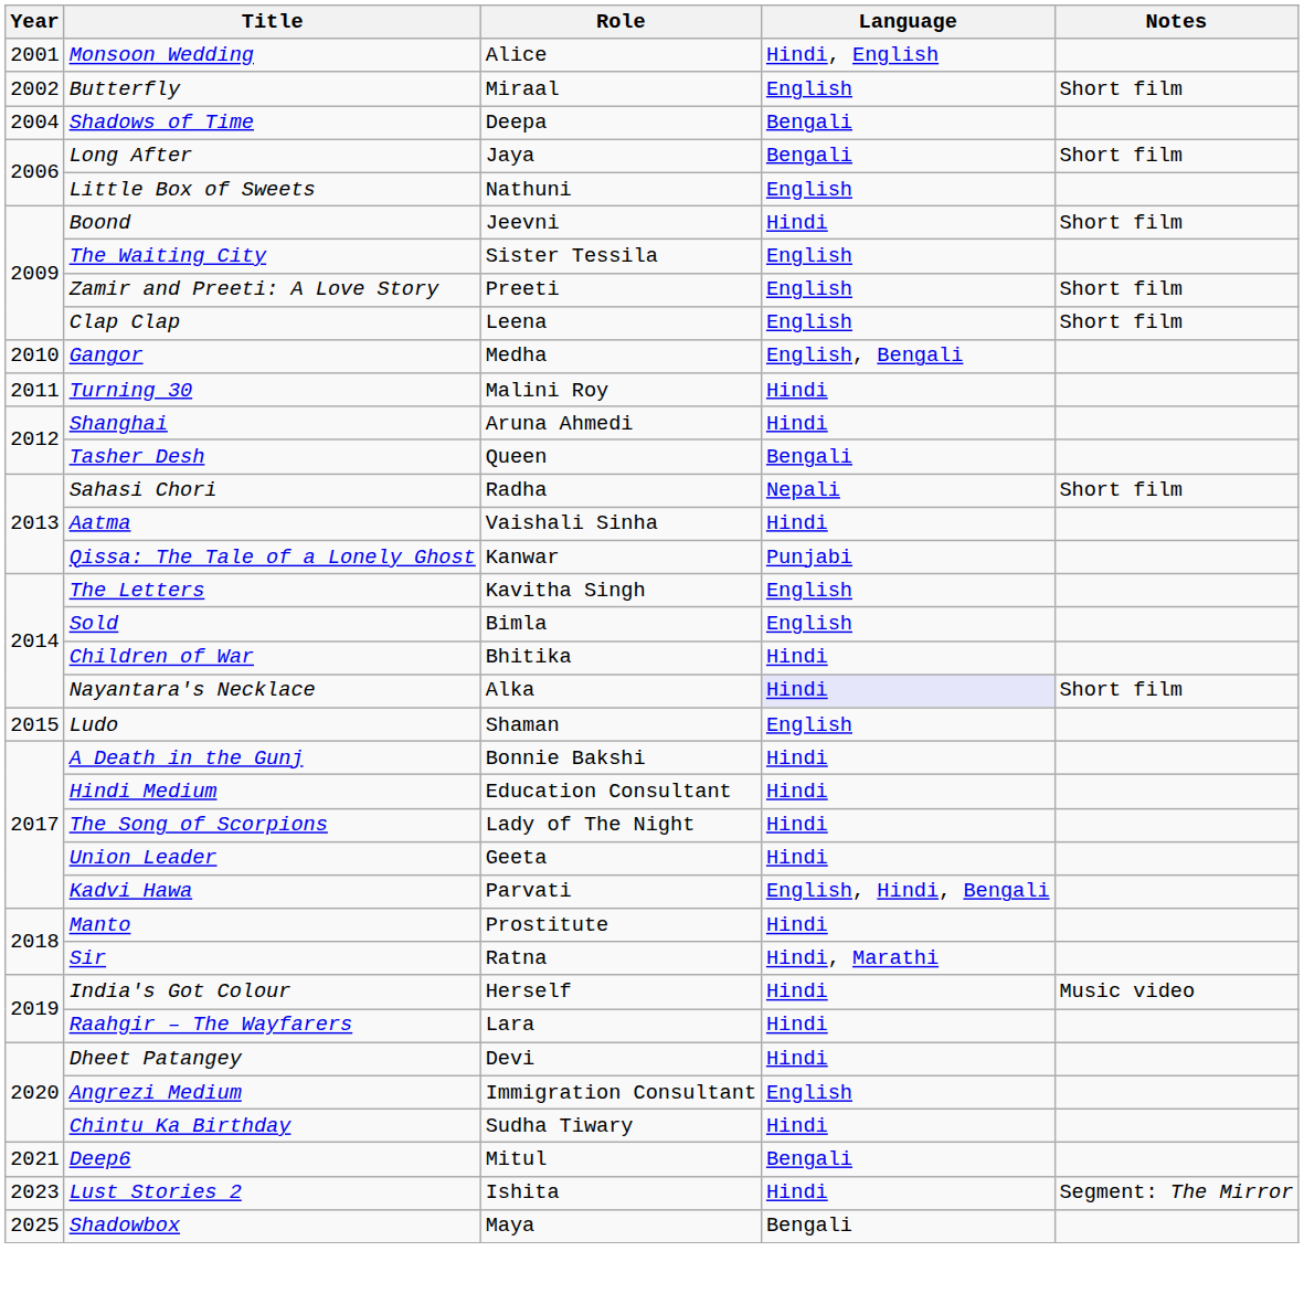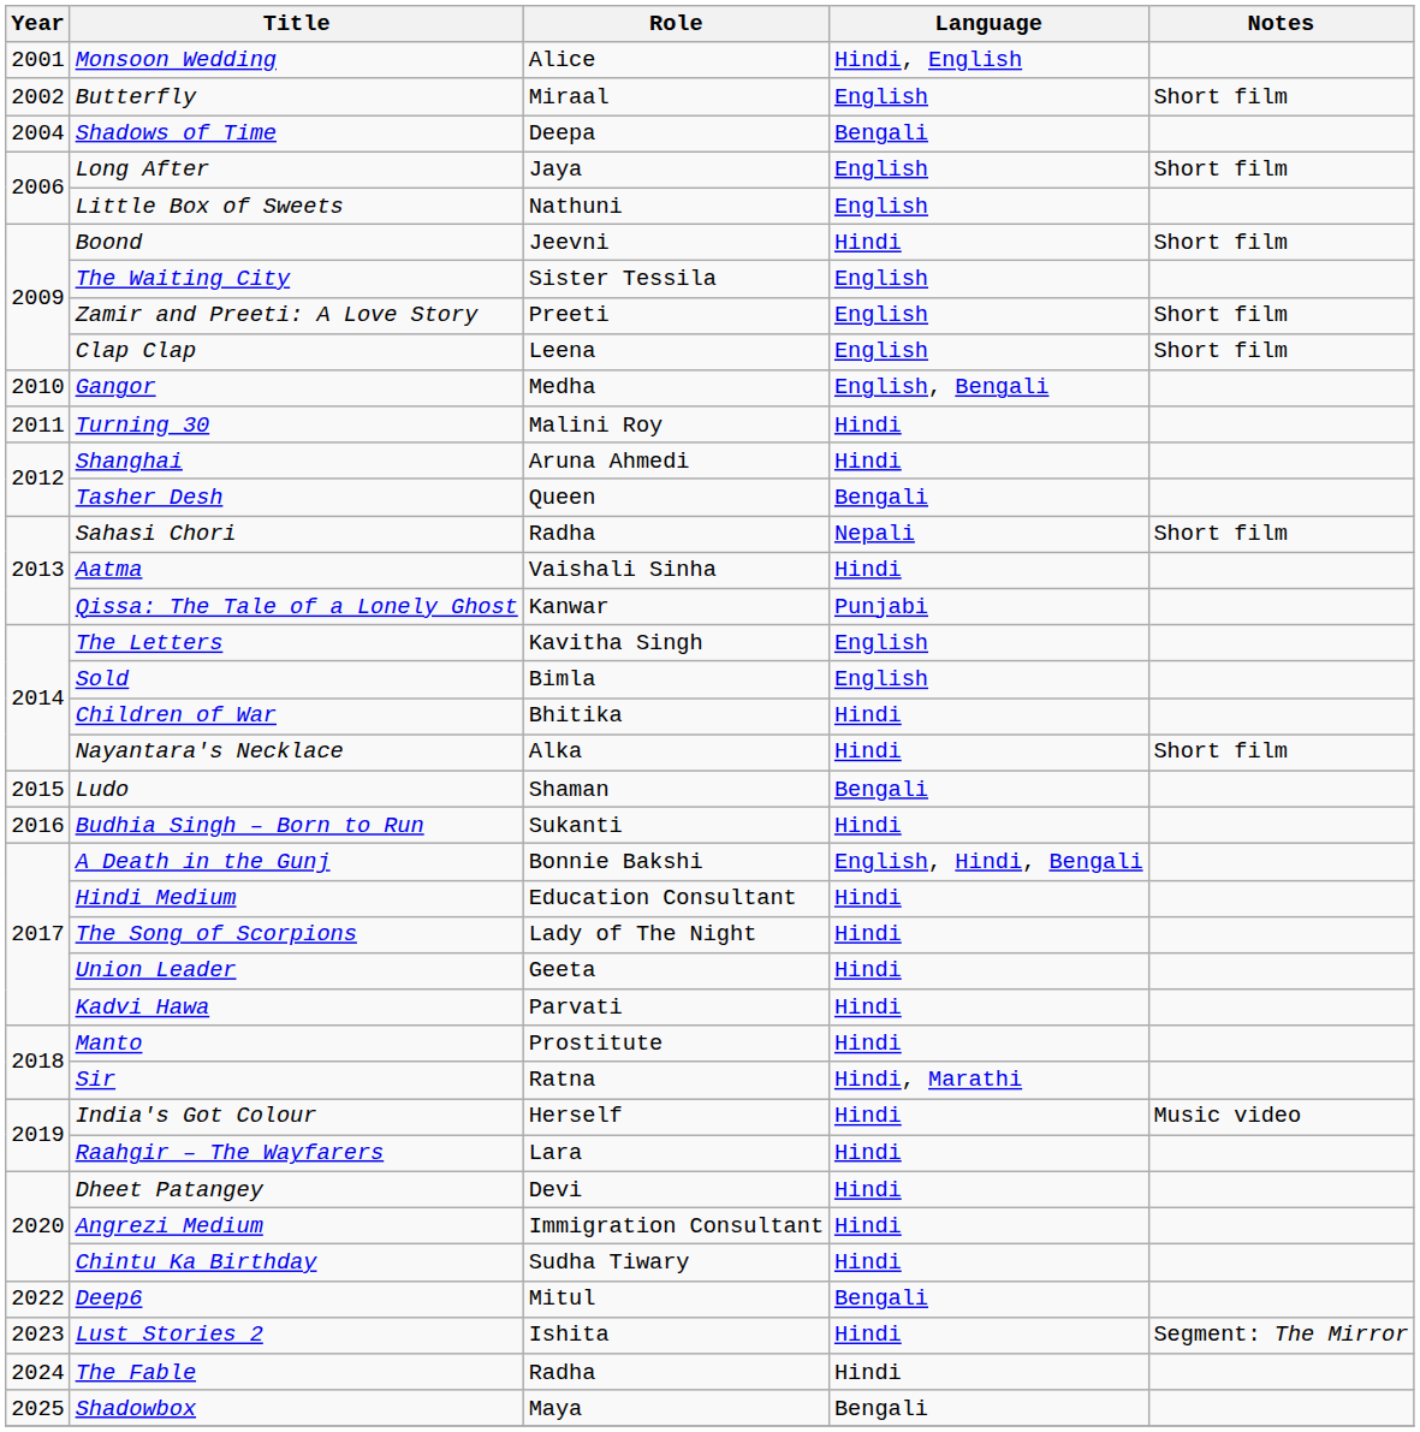 <table class="wikitable sortable">
 <tr>
 <th>Year</th>
 <th>Title</th>
 <th>Role</th>
 <th>Language</th>
 <th>Notes</th>
 </tr>
 <tr>
 <td>2001</td>
 <td><em><a href='#'>Monsoon Wedding</a></em></td>
 <td>Alice</td>
 <td><a href='#'>Hindi</a>, <a href='#'>English</a></td>
 <td></td>
 </tr>
 <tr>
 <td>2002</td>
 <td><em>Butterfly</em></td>
 <td>Miraal</td>
 <td><a href='#'>English</a></td>
 <td>Short film</td>
 </tr>
 <tr>
 <td>2004</td>
 <td><em><a href='#'>Shadows of Time</a></em></td>
 <td>Deepa</td>
 <td><a href='#'>Bengali</a></td>
 <td></td>
 </tr>
 <tr>
 <td rowspan=2>2006</td>
 <td><em>Long After</em></td>
 <td>Jaya</td>
-<td><a href='#'>Bengali</a></td>
+<td><a href='#'>English</a></td>
 <td>Short film</td>
 </tr>
 <tr>
 <td><em>Little Box of Sweets</em></td>
 <td>Nathuni</td>
 <td><a href='#'>English</a></td>
 <td></td>
 </tr>
 <tr>
 <td rowspan=4>2009</td>
 <td><em>Boond</em></td>
 <td>Jeevni</td>
 <td><a href='#'>Hindi</a></td>
 <td>Short film</td>
 </tr>
 <tr>
 <td><em><a href='#'>The Waiting City</a></em></td>
 <td>Sister Tessila</td>
 <td><a href='#'>English</a></td>
 <td></td>
 </tr>
 <tr>
 <td><em>Zamir and Preeti: A Love Story</em></td>
 <td>Preeti</td>
 <td><a href='#'>English</a></td>
 <td>Short film</td>
 </tr>
 <tr>
 <td><em>Clap Clap</em></td>
 <td>Leena</td>
 <td><a href='#'>English</a></td>
 <td>Short film</td>
 </tr>
 <tr>
 <td>2010</td>
 <td><em><a href='#'>Gangor</a></em></td>
 <td>Medha</td>
 <td><a href='#'>English</a>, <a href='#'>Bengali</a></td>
 <td></td>
 </tr>
 <tr>
 <td>2011</td>
 <td><em><a href='#'>Turning 30</a></em></td>
 <td>Malini Roy</td>
 <td><a href='#'>Hindi</a></td>
 <td></td>
 </tr>
 <tr>
 <td rowspan=2>2012</td>
 <td><em><a href='#'>Shanghai</a></em></td>
 <td>Aruna Ahmedi</td>
 <td><a href='#'>Hindi</a></td>
 <td></td>
 </tr>
 <tr>
 <td><em><a href='#'>Tasher Desh</a></em></td>
 <td>Queen</td>
 <td><a href='#'>Bengali</a></td>
 <td></td>
 </tr>
 <tr>
 <td rowspan=3>2013</td>
 <td><em>Sahasi Chori</em></td>
 <td>Radha</td>
 <td><a href='#'>Nepali</a></td>
 <td>Short film</td>
 </tr>
 <tr>
 <td><em><a href='#'>Aatma</a></em></td>
 <td>Vaishali Sinha</td>
 <td><a href='#'>Hindi</a></td>
 <td></td>
 </tr>
 <tr>
 <td><em><a href='#'>Qissa: The Tale of a Lonely Ghost</a></em></td>
 <td>Kanwar</td>
 <td><a href='#'>Punjabi</a></td>
 <td></td>
 </tr>
 <tr>
 <td rowspan="4">2014</td>
 <td><em><a href='#'>The Letters</a></em></td>
 <td>Kavitha Singh</td>
 <td><a href='#'>English</a></td>
 <td></td>
 </tr>
 <tr>
 <td><em><a href='#'>Sold</a></em></td>
 <td>Bimla</td>
 <td><a href='#'>English</a></td>
 <td></td>
 </tr>
 <tr>
 <td><em><a href='#'>Children of War</a></em></td>
 <td>Bhitika</td>
 <td><a href='#'>Hindi</a></td>
 <td></td>
 </tr>
 <tr>
 <td><em>Nayantara's Necklace</em></td>
 <td>Alka</td>
-<td style="background: lavender;"><a href='#'>Hindi</a></td>
+<td><a href='#'>Hindi</a></td>
 <td>Short film</td>
 </tr>
 <tr>
 <td>2015</td>
 <td><em>Ludo</em></td>
 <td>Shaman</td>
-<td><a href='#'>English</a></td>
+<td><a href='#'>Bengali</a></td>
+<td></td>
+</tr>
+<tr>
+<td>2016</td>
+<td><em><a href='#'>Budhia Singh – Born to Run</a></em></td>
+<td>Sukanti</td>
+<td><a href='#'>Hindi</a></td>
 <td></td>
 </tr>
 <tr>
 <td rowspan="5">2017</td>
 <td><em><a href='#'>A Death in the Gunj</a></em></td>
 <td>Bonnie Bakshi</td>
-<td><a href='#'>Hindi</a></td>
+<td><a href='#'>English</a>, <a href='#'>Hindi</a>, <a href='#'>Bengali</a></td>
 <td></td>
 </tr>
 <tr>
 <td><em><a href='#'>Hindi Medium</a></em></td>
 <td>Education Consultant</td>
 <td><a href='#'>Hindi</a></td>
 <td></td>
 </tr>
 <tr>
 <td><em><a href='#'>The Song of Scorpions</a></em></td>
 <td>Lady of The Night</td>
 <td><a href='#'>Hindi</a></td>
 <td></td>
 </tr>
 <tr>
 <td><em><a href='#'>Union Leader</a></em></td>
 <td>Geeta</td>
 <td><a href='#'>Hindi</a></td>
 <td></td>
 </tr>
 <tr>
 <td><em><a href='#'>Kadvi Hawa</a></em></td>
 <td>Parvati</td>
-<td><a href='#'>English</a>, <a href='#'>Hindi</a>, <a href='#'>Bengali</a></td>
+<td><a href='#'>Hindi</a></td>
 <td></td>
 </tr>
 <tr>
 <td rowspan="2">2018</td>
 <td><em><a href='#'>Manto</a></em></td>
 <td>Prostitute</td>
 <td><a href='#'>Hindi</a></td>
 <td></td>
 </tr>
 <tr>
 <td><em><a href='#'>Sir</a></em></td>
 <td>Ratna</td>
 <td><a href='#'>Hindi</a>, <a href='#'>Marathi</a></td>
 <td></td>
 </tr>
 <tr>
 <td rowspan="2">2019</td>
 <td><em>India's Got Colour</em></td>
 <td>Herself</td>
 <td><a href='#'>Hindi</a></td>
 <td>Music video</td>
 </tr>
 <tr>
 <td><em><a href='#'>Raahgir – The Wayfarers</a></em></td>
 <td>Lara</td>
 <td><a href='#'>Hindi</a></td>
 <td></td>
 </tr>
 <tr>
 <td rowspan="3">2020</td>
 <td><em>Dheet Patangey</em></td>
 <td>Devi</td>
 <td><a href='#'>Hindi</a></td>
 <td></td>
 </tr>
 <tr>
 <td><em><a href='#'>Angrezi Medium</a></em></td>
 <td>Immigration Consultant</td>
-<td><a href='#'>English</a></td>
+<td><a href='#'>Hindi</a></td>
 <td></td>
 </tr>
 <tr>
 <td><em><a href='#'>Chintu Ka Birthday</a></em></td>
 <td>Sudha Tiwary</td>
 <td><a href='#'>Hindi</a></td>
 <td></td>
 </tr>
 <tr>
-<td>2021</td>
+<td>2022</td>
 <td><em><a href='#'>Deep6</a></em></td>
 <td>Mitul</td>
 <td><a href='#'>Bengali</a></td>
 <td></td>
 </tr>
 <tr>
 <td>2023</td>
 <td><em><a href='#'>Lust Stories 2</a></em></td>
 <td>Ishita</td>
 <td><a href='#'>Hindi</a></td>
 <td>Segment: <em>The Mirror</em></td>
 </tr>
 <tr>
+<td>2024</td>
+<td><em><a href='#'>The Fable</a></em></td>
+<td>Radha</td>
+<td>Hindi</td>
+<td></td>
+</tr>
+<tr>
 <td>2025</td>
 <td><em><a href='#'>Shadowbox</a></em></td>
 <td>Maya</td>
 <td>Bengali</td>
 <td></td>
 </tr>
 <tr>
 </tr>
 </table>
